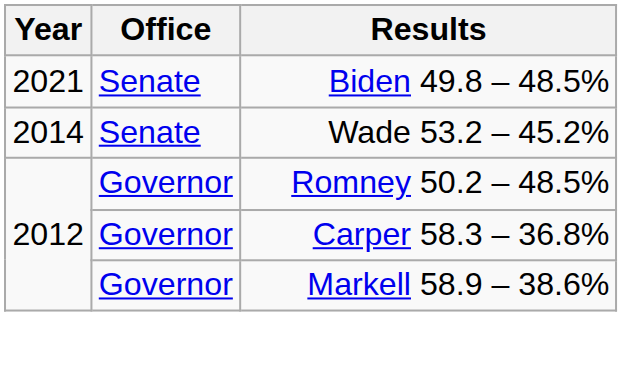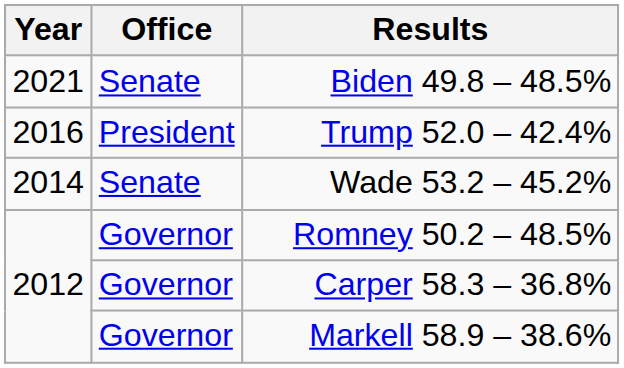 <table class=wikitable>
 <tr>
 <th width="30">Year</th>
 <th width="60">Office</th>
 <th width="180">Results</th>
 </tr>
 <tr>
 <td>2021</td>
 <td><a href='#'>Senate</a></td>
 <td align="right" ><a href='#'>Biden</a> 49.8 – 48.5%</td>
+</tr>
+<tr>
+<td>2016</td>
+<td><a href='#'>President</a></td>
+<td align="right" ><a href='#'>Trump</a> 52.0 – 42.4%</td>
 </tr>
 <tr>
 <td>2014</td>
 <td><a href='#'>Senate</a></td>
 <td align="right" >Wade 53.2 – 45.2%</td>
 </tr>
 <tr>
 <td rowspan="3">2012</td>
 <td><a href='#'>Governor</a></td>
 <td align="right" ><a href='#'>Romney</a> 50.2 – 48.5%</td>
 </tr>
 <tr>
 <td><a href='#'>Governor</a></td>
 <td align="right" ><a href='#'>Carper</a> 58.3 – 36.8%</td>
 </tr>
 <tr>
 <td><a href='#'>Governor</a></td>
 <td align="right" ><a href='#'>Markell</a> 58.9 – 38.6%</td>
 </tr>
 </table>
